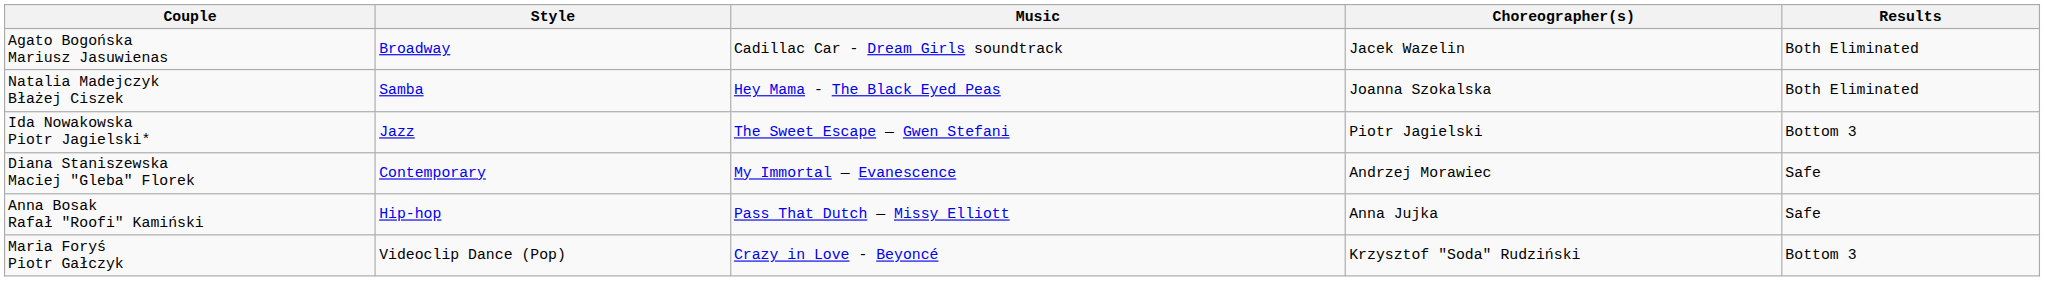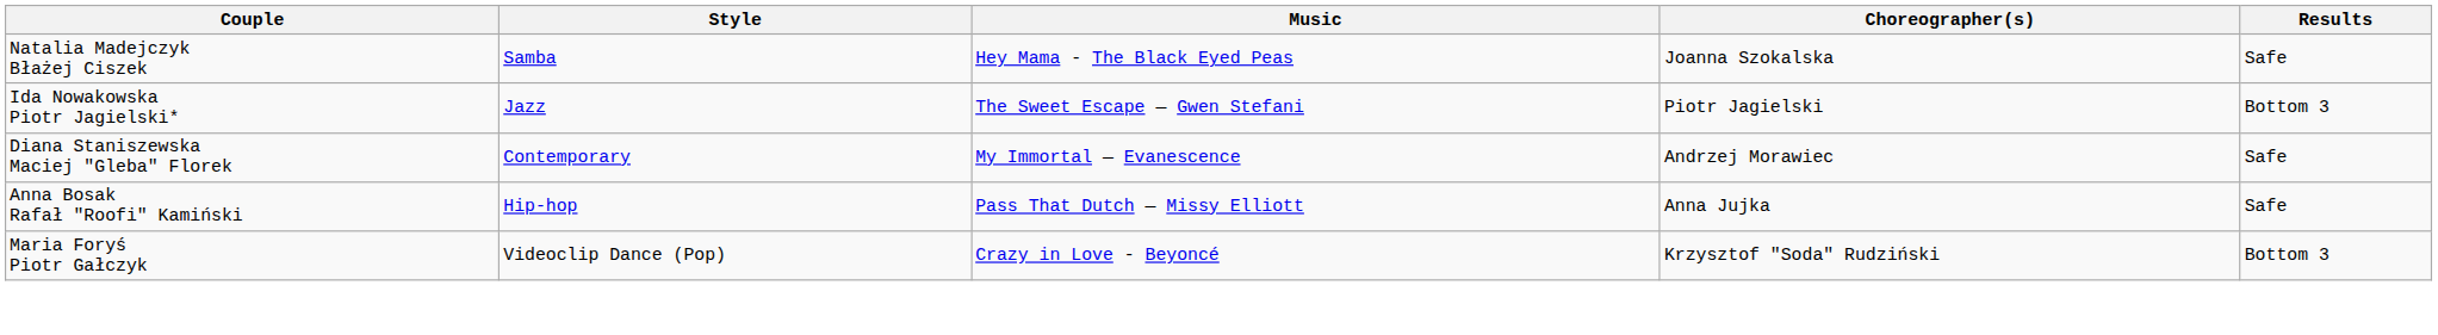 <table class="wikitable" style="width:90%;">
 <tr>
 <th>Couple</th>
 <th>Style</th>
 <th>Music</th>
 <th>Choreographer(s)</th>
 <th>Results</th>
 </tr>
 <tr>
-<td>Agato Bogońska<br>Mariusz Jasuwienas</td>
-<td><a href='#'>Broadway</a></td>
-<td>Cadillac Car - <a href='#'>Dream Girls</a> soundtrack</td>
-<td>Jacek Wazelin</td>
-<td>Both Eliminated</td>
-</tr>
-<tr>
 <td>Natalia Madejczyk<br>Błażej Ciszek</td>
 <td><a href='#'>Samba</a></td>
 <td><a href='#'>Hey Mama</a> - <a href='#'>The Black Eyed Peas</a></td>
 <td>Joanna Szokalska</td>
-<td>Both Eliminated</td>
+<td>Safe</td>
 </tr>
 <tr>
 <td>Ida Nowakowska<br>Piotr Jagielski*</td>
 <td><a href='#'>Jazz</a></td>
 <td><a href='#'>The Sweet Escape</a> — <a href='#'>Gwen Stefani</a></td>
 <td>Piotr Jagielski</td>
 <td>Bottom 3</td>
 </tr>
 <tr>
 <td>Diana Staniszewska<br>Maciej "Gleba" Florek</td>
 <td><a href='#'>Contemporary</a></td>
 <td><a href='#'>My Immortal</a> — <a href='#'>Evanescence</a></td>
 <td>Andrzej Morawiec</td>
 <td>Safe</td>
 </tr>
 <tr>
 <td>Anna Bosak<br>Rafał "Roofi" Kamiński</td>
 <td><a href='#'>Hip-hop</a></td>
 <td><a href='#'>Pass That Dutch</a> — <a href='#'>Missy Elliott</a></td>
 <td>Anna Jujka</td>
 <td>Safe</td>
 </tr>
 <tr>
 <td>Maria Foryś<br>Piotr Gałczyk</td>
 <td>Videoclip Dance (Pop)</td>
 <td><a href='#'>Crazy in Love</a> - <a href='#'>Beyoncé</a></td>
 <td>Krzysztof "Soda" Rudziński</td>
 <td>Bottom 3</td>
 </tr>
 </table>
